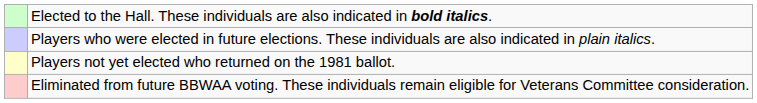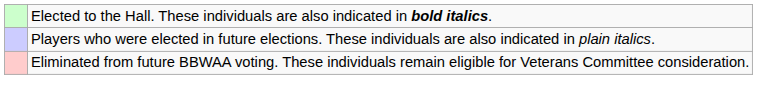 <table class="wikitable">
 <tr>
 <td bgcolor="#ccffcc">    </td>
 <td>Elected to the Hall. These individuals are also indicated in <strong><em>bold italics</em></strong>.</td>
 </tr>
 <tr>
 <td bgcolor="#ccccff">    </td>
 <td>Players who were elected in future elections. These individuals are also indicated in <em>plain italics</em>.</td>
 </tr>
 <tr>
-<td bgcolor="#ffffcc">    </td>
-<td>Players not yet elected who returned on the 1981 ballot.</td>
-</tr>
-<tr>
 <td bgcolor="#ffcccc">    </td>
 <td>Eliminated from future BBWAA voting. These individuals remain eligible for Veterans Committee consideration.</td>
 </tr>
 </table>
